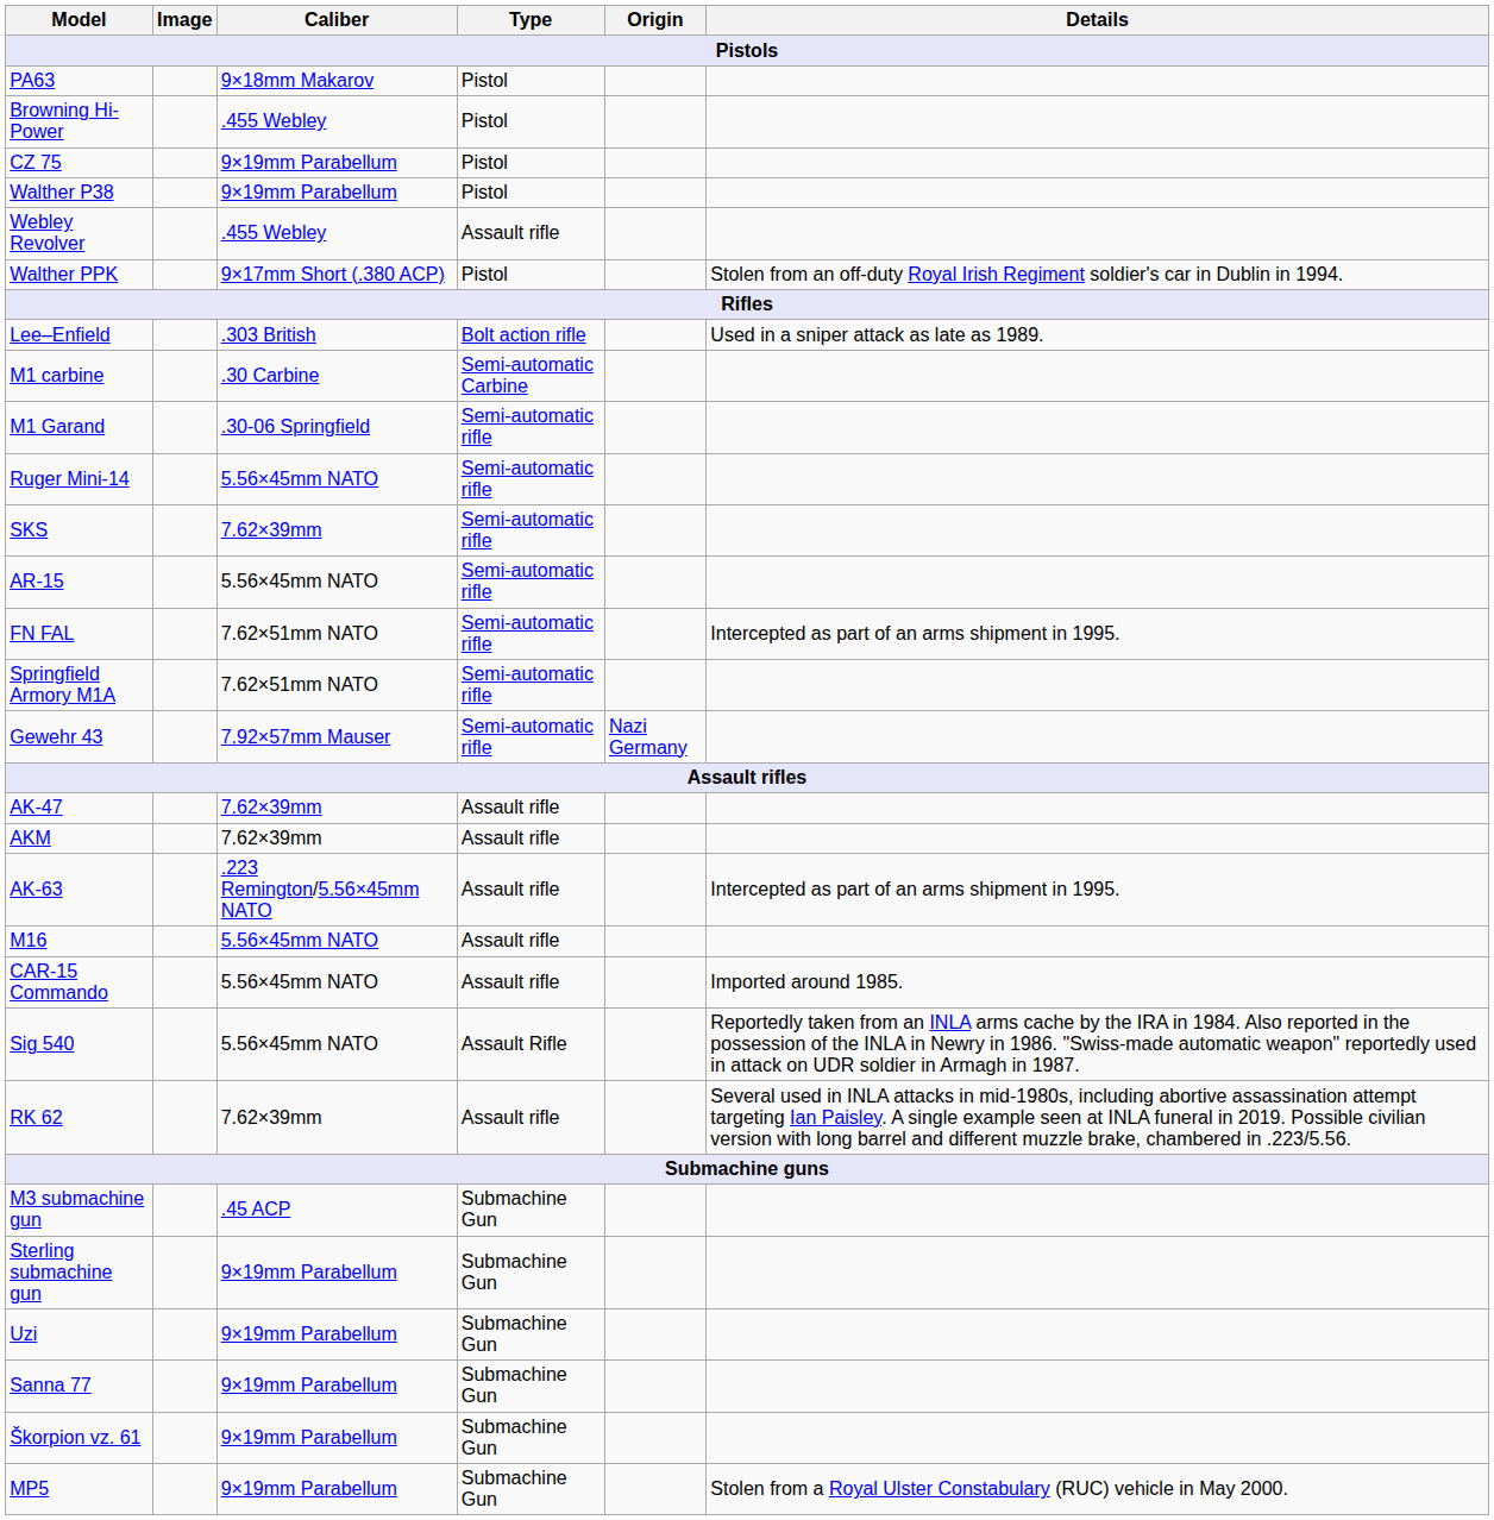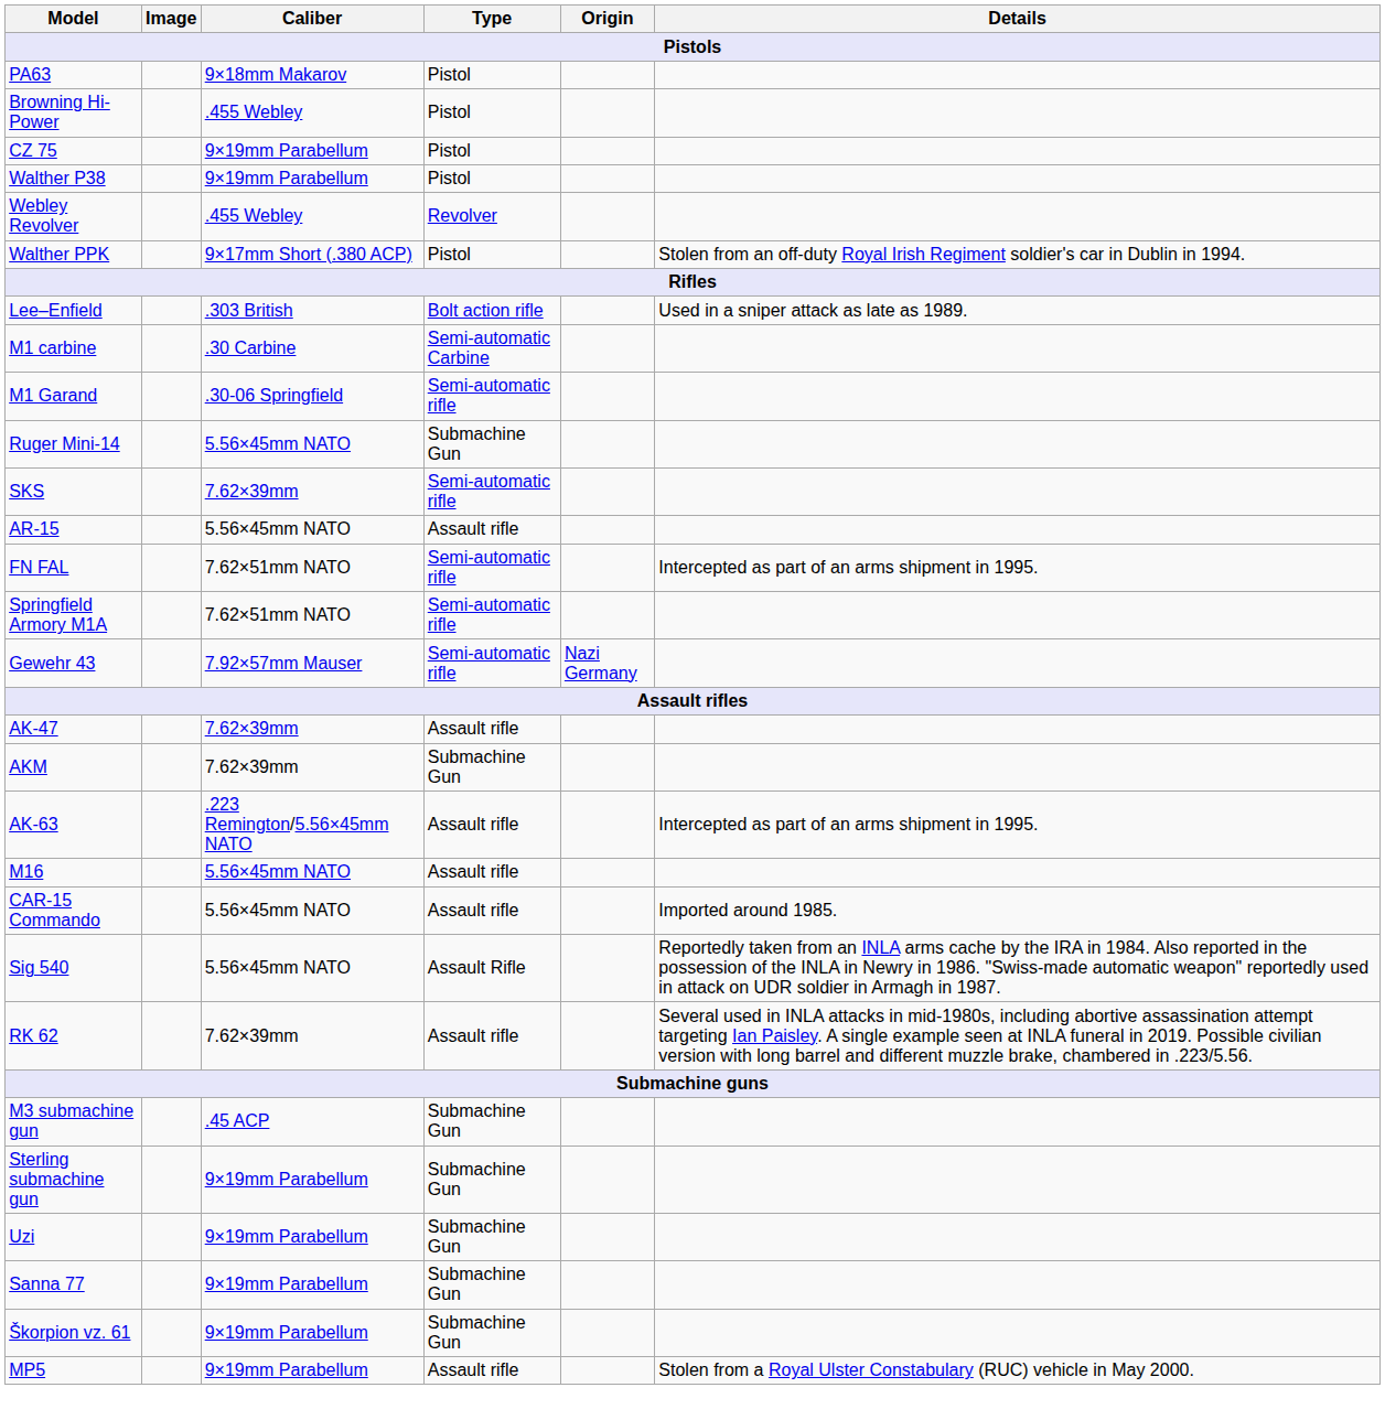 <table class="wikitable">
 <tr>
 <th>Model</th>
 <th>Image</th>
 <th>Caliber</th>
 <th>Type</th>
 <th>Origin</th>
 <th>Details</th>
 </tr>
 <tr>
 <th colspan="7" style="background: lavender;">Pistols</th>
 </tr>
 <tr>
 <td><a href='#'>PA63</a></td>
 <td></td>
 <td><a href='#'>9×18mm Makarov</a></td>
 <td>Pistol</td>
 <td></td>
 <td></td>
 </tr>
 <tr>
 <td><a href='#'>Browning Hi-Power</a></td>
 <td></td>
 <td><a href='#'>.455 Webley</a></td>
 <td>Pistol</td>
 <td></td>
 <td></td>
 </tr>
 <tr>
 <td><a href='#'>CZ 75</a></td>
 <td></td>
 <td><a href='#'>9×19mm Parabellum</a></td>
 <td>Pistol</td>
 <td></td>
 <td></td>
 </tr>
 <tr>
 <td><a href='#'>Walther P38</a></td>
 <td></td>
 <td><a href='#'>9×19mm Parabellum</a></td>
 <td>Pistol</td>
 <td></td>
 <td></td>
 </tr>
 <tr>
 <td><a href='#'>Webley Revolver</a></td>
 <td></td>
 <td><a href='#'>.455 Webley</a></td>
-<td>Assault rifle</td>
+<td><a href='#'>Revolver</a></td>
 <td></td>
 <td></td>
 </tr>
 <tr>
 <td><a href='#'>Walther PPK</a></td>
 <td></td>
 <td><a href='#'>9×17mm Short (.380 ACP)</a></td>
 <td>Pistol</td>
 <td></td>
 <td>Stolen from an off-duty <a href='#'>Royal Irish Regiment</a> soldier's car in Dublin in 1994.</td>
 </tr>
 <tr>
 <th colspan="7" style="background: lavender;">Rifles</th>
 </tr>
 <tr>
 <td><a href='#'>Lee–Enfield</a></td>
 <td></td>
 <td><a href='#'>.303 British</a></td>
 <td><a href='#'>Bolt action rifle</a></td>
 <td></td>
 <td>Used in a sniper attack as late as 1989.</td>
 </tr>
 <tr>
 <td><a href='#'>M1 carbine</a></td>
 <td></td>
 <td><a href='#'>.30 Carbine</a></td>
 <td><a href='#'>Semi-automatic</a> <a href='#'>Carbine</a></td>
 <td></td>
 <td></td>
 </tr>
 <tr>
 <td><a href='#'>M1 Garand</a></td>
 <td></td>
 <td><a href='#'>.30-06 Springfield</a></td>
 <td><a href='#'>Semi-automatic rifle</a></td>
 <td></td>
 <td></td>
 </tr>
 <tr>
 <td><a href='#'>Ruger Mini-14</a></td>
 <td></td>
 <td><a href='#'>5.56×45mm NATO</a></td>
-<td><a href='#'>Semi-automatic rifle</a></td>
+<td>Submachine Gun</td>
 <td></td>
 <td></td>
 </tr>
 <tr>
 <td><a href='#'>SKS</a></td>
 <td></td>
 <td><a href='#'>7.62×39mm</a></td>
 <td><a href='#'>Semi-automatic rifle</a></td>
 <td></td>
 <td></td>
 </tr>
 <tr>
 <td><a href='#'>AR-15</a></td>
 <td></td>
 <td>5.56×45mm NATO</td>
-<td><a href='#'>Semi-automatic rifle</a></td>
+<td>Assault rifle</td>
 <td></td>
 <td></td>
 </tr>
 <tr>
 <td><a href='#'>FN FAL</a></td>
 <td></td>
 <td>7.62×51mm NATO</td>
 <td><a href='#'>Semi-automatic rifle</a></td>
 <td></td>
 <td>Intercepted as part of an arms shipment in 1995.</td>
 </tr>
 <tr>
 <td><a href='#'>Springfield Armory M1A</a></td>
 <td></td>
 <td>7.62×51mm NATO</td>
 <td><a href='#'>Semi-automatic rifle</a></td>
 <td></td>
 <td></td>
 </tr>
 <tr>
 <td><a href='#'>Gewehr 43</a></td>
 <td></td>
 <td><a href='#'>7.92×57mm Mauser</a></td>
 <td><a href='#'>Semi-automatic rifle</a></td>
 <td><a href='#'>Nazi Germany</a></td>
 <td></td>
 </tr>
 <tr>
 <th colspan="7" style="background: lavender;">Assault rifles</th>
 </tr>
 <tr>
 <td><a href='#'>AK-47</a></td>
 <td></td>
 <td><a href='#'>7.62×39mm</a></td>
 <td>Assault rifle</td>
 <td></td>
 <td></td>
 </tr>
 <tr>
 <td><a href='#'>AKM</a></td>
 <td></td>
 <td>7.62×39mm</td>
-<td>Assault rifle</td>
+<td>Submachine Gun</td>
 <td></td>
 <td></td>
 </tr>
 <tr>
 <td><a href='#'>AK-63</a></td>
 <td></td>
 <td><a href='#'>.223 Remington</a>/<a href='#'>5.56×45mm NATO</a></td>
 <td>Assault rifle</td>
 <td></td>
 <td>Intercepted as part of an arms shipment in 1995.</td>
 </tr>
 <tr>
 <td><a href='#'>M16</a></td>
 <td></td>
 <td><a href='#'>5.56×45mm NATO</a></td>
 <td>Assault rifle</td>
 <td></td>
 <td></td>
 </tr>
 <tr>
 <td><a href='#'>CAR-15 Commando</a></td>
 <td></td>
 <td>5.56×45mm NATO</td>
 <td>Assault rifle</td>
 <td></td>
 <td>Imported around 1985.</td>
 </tr>
 <tr>
 <td><a href='#'>Sig 540</a></td>
 <td></td>
 <td>5.56×45mm NATO</td>
 <td>Assault Rifle</td>
 <td></td>
 <td>Reportedly taken from an <a href='#'>INLA</a> arms cache by the IRA in 1984. Also reported in the possession of the INLA in Newry in 1986. "Swiss-made automatic weapon" reportedly used in attack on UDR soldier in Armagh in 1987.</td>
 </tr>
 <tr>
 <td><a href='#'>RK 62</a></td>
 <td></td>
 <td>7.62×39mm</td>
 <td>Assault rifle</td>
 <td></td>
 <td>Several used in INLA attacks in mid-1980s, including abortive assassination attempt targeting <a href='#'>Ian Paisley</a>. A single example seen at INLA funeral in 2019. Possible civilian version with long barrel and different muzzle brake, chambered in .223/5.56.</td>
 </tr>
 <tr>
 <th colspan="7" style="background: lavender;">Submachine guns</th>
 </tr>
 <tr>
 <td><a href='#'>M3 submachine gun</a></td>
 <td></td>
 <td><a href='#'>.45 ACP</a></td>
 <td>Submachine Gun</td>
 <td></td>
 <td></td>
 </tr>
 <tr>
 <td><a href='#'>Sterling submachine gun</a></td>
 <td></td>
 <td><a href='#'>9×19mm Parabellum</a></td>
 <td>Submachine Gun</td>
 <td></td>
 <td></td>
 </tr>
 <tr>
 <td><a href='#'>Uzi</a></td>
 <td></td>
 <td><a href='#'>9×19mm Parabellum</a></td>
 <td>Submachine Gun</td>
 <td></td>
 <td></td>
 </tr>
 <tr>
 <td><a href='#'>Sanna 77</a></td>
 <td></td>
 <td><a href='#'>9×19mm Parabellum</a></td>
 <td>Submachine Gun</td>
 <td></td>
 <td></td>
 </tr>
 <tr>
 <td><a href='#'>Škorpion vz. 61</a></td>
 <td></td>
 <td><a href='#'>9×19mm Parabellum</a></td>
 <td>Submachine Gun</td>
 <td></td>
 <td></td>
 </tr>
 <tr>
 <td><a href='#'>MP5</a></td>
 <td></td>
 <td><a href='#'>9×19mm Parabellum</a></td>
-<td>Submachine Gun</td>
+<td>Assault rifle</td>
 <td></td>
 <td>Stolen from a <a href='#'>Royal Ulster Constabulary</a> (RUC) vehicle in May 2000.</td>
 </tr>
 </table>
